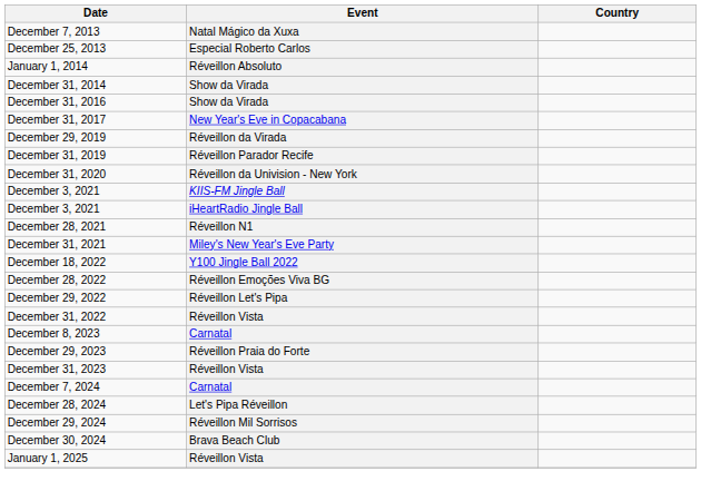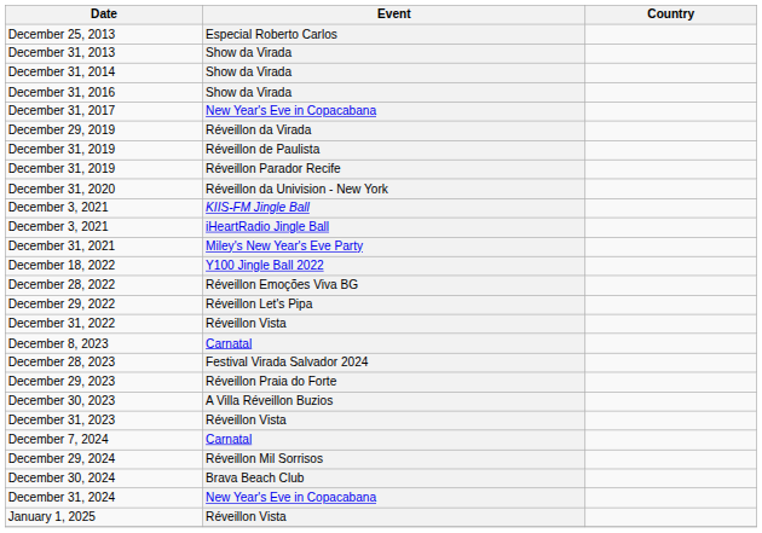 <table class="wikitable">
 <tr>
 <th style="width:15%;">Date</th>
 <th style="width:29%;">Event</th>
 <th style="width:13%;">Country</th>
 </tr>
 <tr>
-<td>December 7, 2013</td>
-<td scope="row" style="background-color: #f2f2f2;">Natal Mágico da Xuxa </td>
-<td></td>
-</tr>
-<tr>
 <td>December 25, 2013</td>
 <td scope="row" style="background-color: #f2f2f2;">Especial Roberto Carlos </td>
 <td></td>
 </tr>
 <tr>
-<td>January 1, 2014</td>
-<td scope="row" style="background-color: #f2f2f2;">Réveillon Absoluto </td>
+<td>December 31, 2013</td>
+<td scope="row" style="background-color: #f2f2f2;">Show da Virada</td>
 <td></td>
 </tr>
 <tr>
 <td>December 31, 2014</td>
 <td scope="row" style="background-color: #f2f2f2;">Show da Virada </td>
 <td></td>
 </tr>
 <tr>
 <td>December 31, 2016</td>
 <td scope="row" style="background-color: #f2f2f2;">Show da Virada </td>
 <td></td>
 </tr>
 <tr>
 <td>December 31, 2017</td>
 <td scope="row" style="background-color: #f2f2f2;"><a href='#'>New Year's Eve in Copacabana</a></td>
 <td></td>
 </tr>
 <tr>
 <td>December 29, 2019</td>
 <td scope="row" style="background-color: #f2f2f2;">Réveillon da Virada </td>
 <td></td>
 </tr>
 <tr>
 <td>December 31, 2019</td>
+<td scope="row" style="background-color: #f2f2f2;">Réveillon de Paulista </td>
+<td></td>
+</tr>
+<tr>
+<td>December 31, 2019</td>
 <td scope="row" style="background-color: #f2f2f2;">Réveillon Parador Recife </td>
 <td></td>
 </tr>
 <tr>
 <td>December 31, 2020</td>
 <td scope="row" style="background-color: #f2f2f2;">Réveillon da Univision - New York </td>
 <td></td>
 </tr>
 <tr>
 <td>December 3, 2021</td>
 <td scope="row" style="background-color: #f2f2f2;"><em><a href='#'>KIIS-FM Jingle Ball</a></em> </td>
 <td></td>
 </tr>
 <tr>
 <td>December 3, 2021</td>
 <td scope="row" style="background-color: #f2f2f2;"><a href='#'>iHeartRadio Jingle Ball</a></td>
-<td></td>
-</tr>
-<tr>
-<td>December 28, 2021</td>
-<td scope="row" style="background-color: #f2f2f2;">Réveillon N1 </td>
 <td></td>
 </tr>
 <tr>
 <td>December 31, 2021</td>
 <td scope="row" style="background-color: #f2f2f2;"><a href='#'>Miley's New Year's Eve Party</a></td>
 <td></td>
 </tr>
 <tr>
 <td>December 18, 2022</td>
 <td scope="row" style="background-color: #f2f2f2;"><a href='#'>Y100 Jingle Ball 2022</a></td>
 <td></td>
 </tr>
 <tr>
 <td>December 28, 2022</td>
 <td scope="row" style="background-color: #f2f2f2;">Réveillon Emoções Viva BG</td>
 <td></td>
 </tr>
 <tr>
 <td>December 29, 2022</td>
 <td scope="row" style="background-color: #f2f2f2;">Réveillon Let's Pipa </td>
 <td></td>
 </tr>
 <tr>
 <td>December 31, 2022</td>
 <td scope="row" style="background-color: #f2f2f2;">Réveillon Vista </td>
 <td></td>
 </tr>
 <tr>
 <td>December 8, 2023</td>
 <td scope="row" style="background-color: #f2f2f2;"><a href='#'>Carnatal</a></td>
 <td></td>
 </tr>
 <tr>
+<td>December 28, 2023</td>
+<td scope="row" style="background-color: #f2f2f2;">Festival Virada Salvador 2024 </td>
+<td></td>
+</tr>
+<tr>
 <td>December 29, 2023</td>
 <td scope="row" style="background-color: #f2f2f2;">Réveillon Praia do Forte </td>
+<td></td>
+</tr>
+<tr>
+<td>December 30, 2023</td>
+<td scope="row" style="background-color: #f2f2f2;">A Villa Réveillon Buzios </td>
 <td></td>
 </tr>
 <tr>
 <td>December 31, 2023</td>
 <td scope="row" style="background-color: #f2f2f2;">Réveillon Vista </td>
 <td></td>
 </tr>
 <tr>
 <td>December 7, 2024</td>
 <td scope="row" style="background-color: #f2f2f2;"><a href='#'>Carnatal</a></td>
 <td></td>
 </tr>
 <tr>
-<td>December 28, 2024</td>
-<td scope="row" style="background-color: #f2f2f2;">Let's Pipa Réveillon </td>
-<td></td>
-</tr>
-<tr>
 <td>December 29, 2024</td>
 <td scope="row" style="background-color: #f2f2f2;">Réveillon Mil Sorrisos </td>
 <td></td>
 </tr>
 <tr>
 <td>December 30, 2024</td>
 <td scope="row" style="background-color: #f2f2f2;">Brava Beach Club </td>
 <td></td>
 </tr>
 <tr>
+<td>December 31, 2024</td>
+<td scope="row" style="background-color: #f2f2f2;"><a href='#'>New Year's Eve in Copacabana</a></td>
+<td></td>
+</tr>
+<tr>
 <td>January 1, 2025</td>
 <td scope="row" style="background-color: #f2f2f2;">Réveillon Vista </td>
 <td></td>
 </tr>
 <tr>
 </tr>
 </table>
